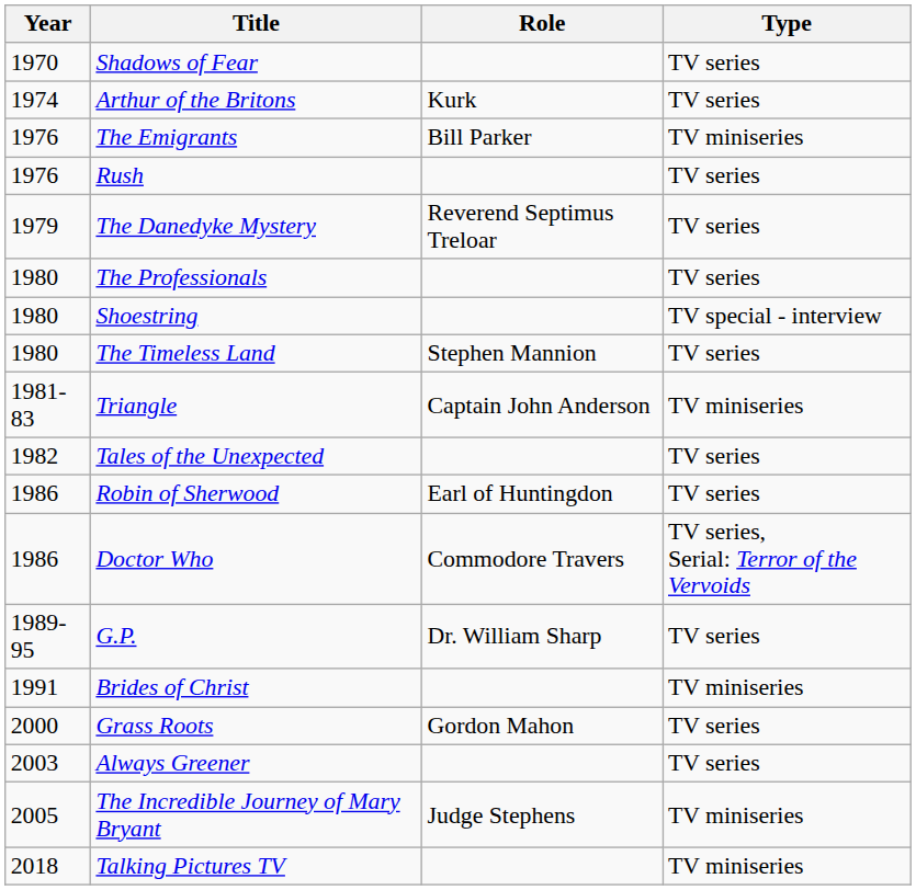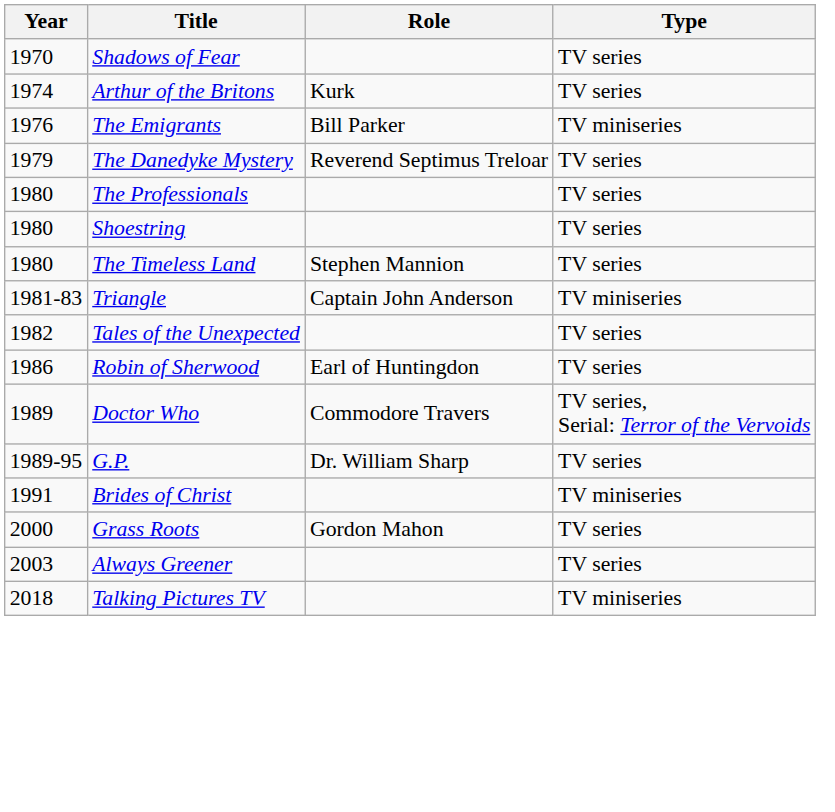 <table class="wikitable">
 <tr>
 <th>Year</th>
 <th>Title</th>
 <th>Role</th>
 <th>Type</th>
 </tr>
 <tr>
 <td>1970</td>
 <td><em><a href='#'>Shadows of Fear</a></em></td>
 <td></td>
 <td>TV series</td>
 </tr>
 <tr>
 <td>1974</td>
 <td><em><a href='#'>Arthur of the Britons</a></em></td>
 <td>Kurk</td>
 <td>TV series</td>
 </tr>
 <tr>
 <td>1976</td>
 <td><em><a href='#'>The Emigrants</a></em></td>
 <td>Bill Parker</td>
 <td>TV miniseries</td>
 </tr>
 <tr>
-<td>1976</td>
-<td><em><a href='#'>Rush</a></em></td>
-<td></td>
-<td>TV series</td>
-</tr>
-<tr>
 <td>1979</td>
 <td><em><a href='#'>The Danedyke Mystery</a></em></td>
 <td>Reverend Septimus Treloar</td>
 <td>TV series</td>
 </tr>
 <tr>
 <td>1980</td>
 <td><em><a href='#'>The Professionals</a></em></td>
 <td></td>
 <td>TV series</td>
 </tr>
 <tr>
 <td>1980</td>
 <td><em><a href='#'>Shoestring</a></em></td>
 <td></td>
-<td>TV special - interview</td>
+<td>TV series</td>
 </tr>
 <tr>
 <td>1980</td>
 <td><em><a href='#'>The Timeless Land</a></em></td>
 <td>Stephen Mannion</td>
 <td>TV series</td>
 </tr>
 <tr>
 <td>1981-83</td>
 <td><em><a href='#'>Triangle</a></em></td>
 <td>Captain John Anderson</td>
 <td>TV miniseries</td>
 </tr>
 <tr>
 <td>1982</td>
 <td><em><a href='#'>Tales of the Unexpected</a></em></td>
 <td></td>
 <td>TV series</td>
 </tr>
 <tr>
 <td>1986</td>
 <td><em><a href='#'>Robin of Sherwood</a></em></td>
 <td>Earl of Huntingdon</td>
 <td>TV series</td>
 </tr>
 <tr>
-<td>1986</td>
+<td>1989</td>
 <td><em><a href='#'>Doctor Who</a></em></td>
 <td>Commodore Travers</td>
 <td>TV series,<br>Serial: <em><a href='#'>Terror of the Vervoids</a></em></td>
 </tr>
 <tr>
 <td>1989-95</td>
 <td><em><a href='#'>G.P.</a></em></td>
 <td>Dr. William Sharp</td>
 <td>TV series</td>
 </tr>
 <tr>
 <td>1991</td>
 <td><em><a href='#'>Brides of Christ</a></em></td>
 <td></td>
 <td>TV miniseries</td>
 </tr>
 <tr>
 <td>2000</td>
 <td><em><a href='#'>Grass Roots</a></em></td>
 <td>Gordon Mahon</td>
 <td>TV series</td>
 </tr>
 <tr>
 <td>2003</td>
 <td><em><a href='#'>Always Greener</a></em></td>
 <td></td>
 <td>TV series</td>
 </tr>
 <tr>
-<td>2005</td>
-<td><em><a href='#'>The Incredible Journey of Mary Bryant</a></em></td>
-<td>Judge Stephens</td>
-<td>TV miniseries</td>
-</tr>
-<tr>
 <td>2018</td>
 <td><em><a href='#'>Talking Pictures TV</a></em></td>
 <td></td>
 <td>TV miniseries</td>
 </tr>
 </table>
